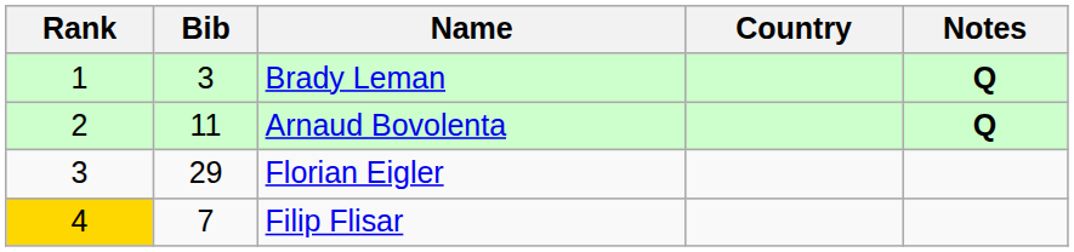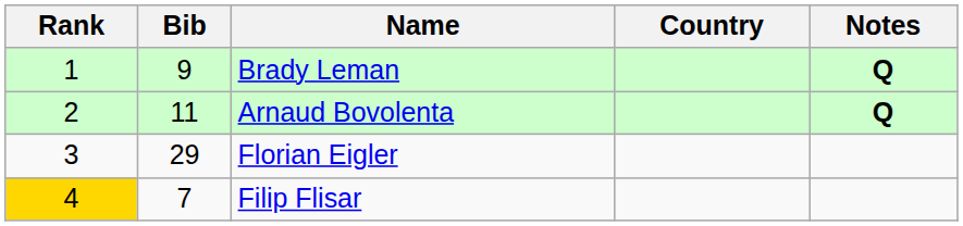 <table class="wikitable" style="text-align:center;" width=90%>
 <tr>
 <th>Rank</th>
 <th>Bib</th>
 <th>Name</th>
 <th>Country</th>
 <th>Notes</th>
 </tr>
 <tr bgcolor=ccffcc>
 <td>1</td>
-<td>3</td>
+<td>9</td>
 <td align=left><a href='#'>Brady Leman</a></td>
 <td align=left></td>
 <td><strong>Q</strong></td>
 </tr>
 <tr bgcolor=ccffcc>
 <td>2</td>
 <td>11</td>
 <td align=left><a href='#'>Arnaud Bovolenta</a></td>
 <td align=left></td>
 <td><strong>Q</strong></td>
 </tr>
 <tr>
 <td>3</td>
 <td>29</td>
 <td align=left><a href='#'>Florian Eigler</a></td>
 <td align=left></td>
 <td></td>
 </tr>
 <tr>
 <td style="background: gold;">4</td>
 <td>7</td>
 <td align=left><a href='#'>Filip Flisar</a></td>
 <td align=left></td>
 <td></td>
 </tr>
 </table>
